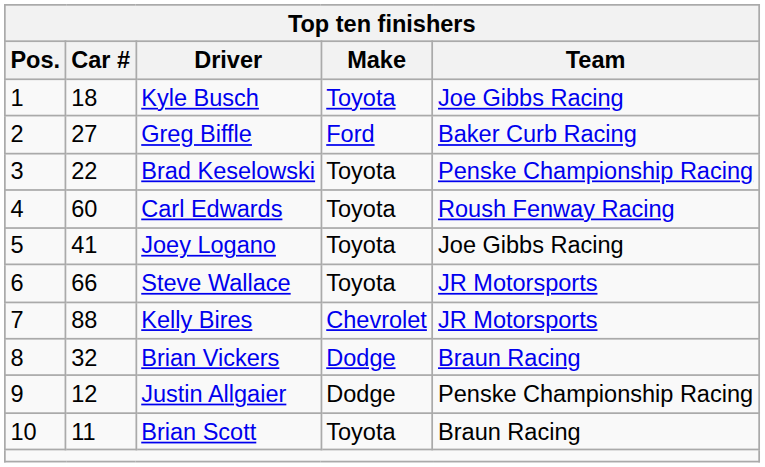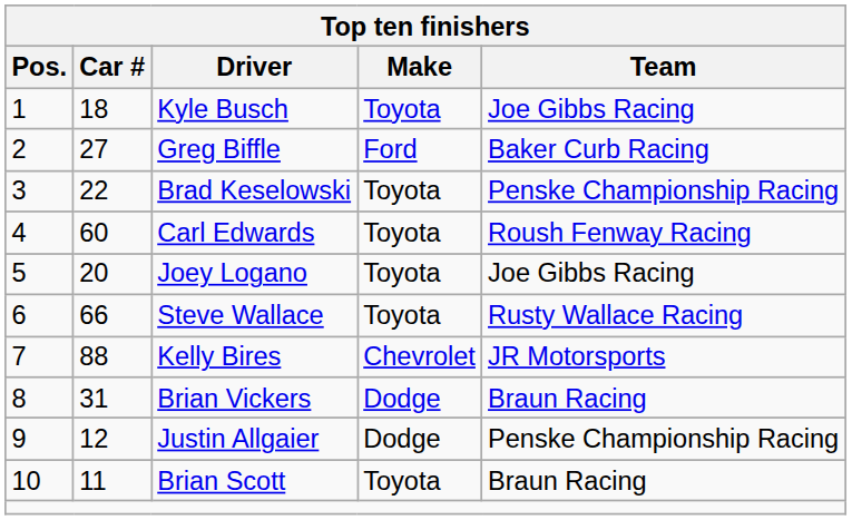 <table class="wikitable" style="font-size: 85%;">
 <tr>
 <th colspan=5 align=center>Top ten finishers</th>
 </tr>
 <tr>
 <th>Pos.</th>
 <th>Car #</th>
 <th>Driver</th>
 <th>Make</th>
 <th>Team</th>
 </tr>
 <tr>
 <td>1</td>
 <td>18</td>
 <td><a href='#'>Kyle Busch</a></td>
 <td><a href='#'>Toyota</a></td>
 <td><a href='#'>Joe Gibbs Racing</a></td>
 </tr>
 <tr>
 <td>2</td>
 <td>27</td>
 <td><a href='#'>Greg Biffle</a></td>
 <td><a href='#'>Ford</a></td>
 <td><a href='#'>Baker Curb Racing</a></td>
 </tr>
 <tr>
 <td>3</td>
 <td>22</td>
 <td><a href='#'>Brad Keselowski</a></td>
 <td>Toyota</td>
 <td><a href='#'>Penske Championship Racing</a></td>
 </tr>
 <tr>
 <td>4</td>
 <td>60</td>
 <td><a href='#'>Carl Edwards</a></td>
 <td>Toyota</td>
 <td><a href='#'>Roush Fenway Racing</a></td>
 </tr>
 <tr>
 <td>5</td>
-<td>41</td>
+<td>20</td>
 <td><a href='#'>Joey Logano</a></td>
 <td>Toyota</td>
 <td>Joe Gibbs Racing</td>
 </tr>
 <tr>
 <td>6</td>
 <td>66</td>
 <td><a href='#'>Steve Wallace</a></td>
 <td>Toyota</td>
-<td><a href='#'>JR Motorsports</a></td>
+<td><a href='#'>Rusty Wallace Racing</a></td>
 </tr>
 <tr>
 <td>7</td>
 <td>88</td>
 <td><a href='#'>Kelly Bires</a></td>
 <td><a href='#'>Chevrolet</a></td>
 <td><a href='#'>JR Motorsports</a></td>
 </tr>
 <tr>
 <td>8</td>
-<td>32</td>
+<td>31</td>
 <td><a href='#'>Brian Vickers</a></td>
 <td><a href='#'>Dodge</a></td>
 <td><a href='#'>Braun Racing</a></td>
 </tr>
 <tr>
 <td>9</td>
 <td>12</td>
 <td><a href='#'>Justin Allgaier</a></td>
 <td>Dodge</td>
 <td>Penske Championship Racing</td>
 </tr>
 <tr>
 <td>10</td>
 <td>11</td>
 <td><a href='#'>Brian Scott</a></td>
 <td>Toyota</td>
 <td>Braun Racing</td>
 </tr>
 <tr>
 <td colspan=5 align=center></td>
 </tr>
 </table>
